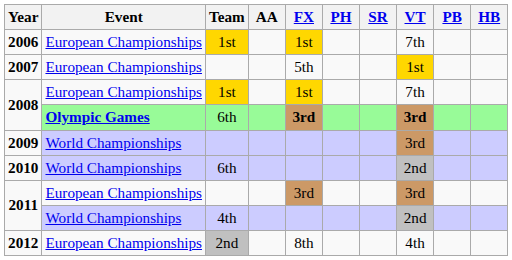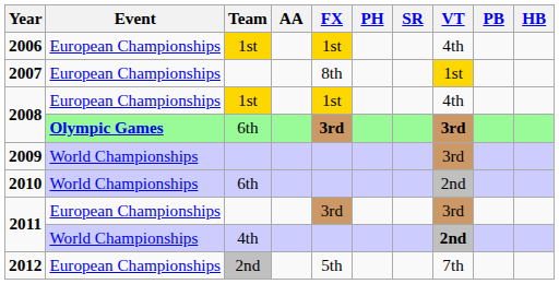 <table class="wikitable" style="text-align:center; font-size: 95%;">
 <tr>
 <th>Year</th>
 <th>Event</th>
 <th style="width:30px;">Team</th>
 <th style="width:30px;">AA</th>
 <th style="width:30px;"><a href='#'>FX</a></th>
 <th style="width:30px;"><a href='#'>PH</a></th>
 <th style="width:30px;"><a href='#'>SR</a></th>
 <th style="width:30px;"><a href='#'>VT</a></th>
 <th style="width:30px;"><a href='#'>PB</a></th>
 <th style="width:30px;"><a href='#'>HB</a></th>
 </tr>
 <tr>
 <td rowspan="1"><strong>2006</strong></td>
 <td align=left><a href='#'>European Championships</a></td>
 <td style="background: gold">1st</td>
 <td></td>
 <td style="background: gold">1st</td>
 <td></td>
 <td></td>
-<td>7th</td>
+<td>4th</td>
 <td></td>
 <td></td>
 </tr>
 <tr>
 <td rowspan="1"><strong>2007</strong></td>
 <td align=left><a href='#'>European Championships</a></td>
 <td></td>
 <td></td>
-<td>5th</td>
+<td>8th</td>
 <td></td>
 <td></td>
 <td style="background: gold">1st</td>
 <td></td>
 <td></td>
 </tr>
 <tr>
 <td rowspan="2"><strong>2008</strong></td>
 <td align=left><a href='#'>European Championships</a></td>
 <td style="background: gold">1st</td>
 <td></td>
 <td style="background: gold">1st</td>
 <td></td>
 <td></td>
-<td>7th</td>
+<td>4th</td>
 <td></td>
 <td></td>
 </tr>
 <tr bgcolor=98FB98>
 <td align=left><strong><a href='#'>Olympic Games</a></strong></td>
 <td>6th</td>
 <td></td>
 <td style="background:#c96;"><strong>3rd</strong></td>
 <td></td>
 <td></td>
 <td style="background:#c96;"><strong>3rd</strong></td>
 <td></td>
 <td></td>
 </tr>
 <tr>
 <td rowspan="2"><strong>2009</strong></td>
 </tr>
 <tr bgcolor=#CCCCFF>
 <td align=left><a href='#'>World Championships</a></td>
 <td></td>
 <td></td>
 <td></td>
 <td></td>
 <td></td>
 <td style="background:#c96;">3rd</td>
 <td></td>
 <td></td>
 </tr>
 <tr>
 <td rowspan="2"><strong>2010</strong></td>
 </tr>
 <tr bgcolor=#CCCCFF>
 <td align=left><a href='#'>World Championships</a></td>
 <td>6th</td>
 <td></td>
 <td></td>
 <td></td>
 <td></td>
 <td style="background:silver;">2nd</td>
 <td></td>
 <td></td>
 </tr>
 <tr>
 <td rowspan="2"><strong>2011</strong></td>
 <td align=left><a href='#'>European Championships</a></td>
 <td></td>
 <td></td>
 <td style="background:#c96;">3rd</td>
 <td></td>
 <td></td>
 <td style="background:#c96;">3rd</td>
 <td></td>
 <td></td>
 </tr>
 <tr bgcolor=#CCCCFF>
 <td align=left><a href='#'>World Championships</a></td>
 <td>4th</td>
 <td></td>
 <td></td>
 <td></td>
 <td></td>
-<td style="background: silver">2nd</td>
+<td style="background: silver"><strong>2nd</strong></td>
 <td></td>
 <td></td>
 </tr>
 <tr>
 <td rowspan="1"><strong>2012</strong></td>
 <td align=left><a href='#'>European Championships</a></td>
 <td style="background:silver;">2nd</td>
 <td></td>
-<td>8th</td>
+<td>5th</td>
 <td></td>
 <td></td>
-<td>4th</td>
+<td>7th</td>
 <td></td>
 <td></td>
 </tr>
 <tr>
 </tr>
 </table>
